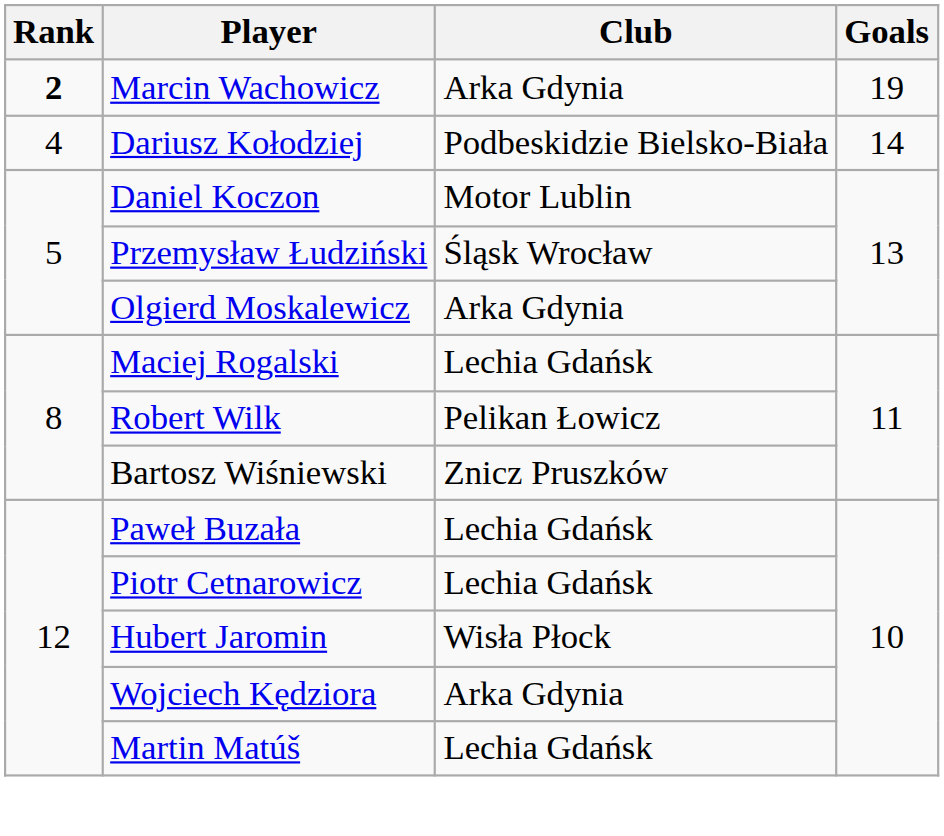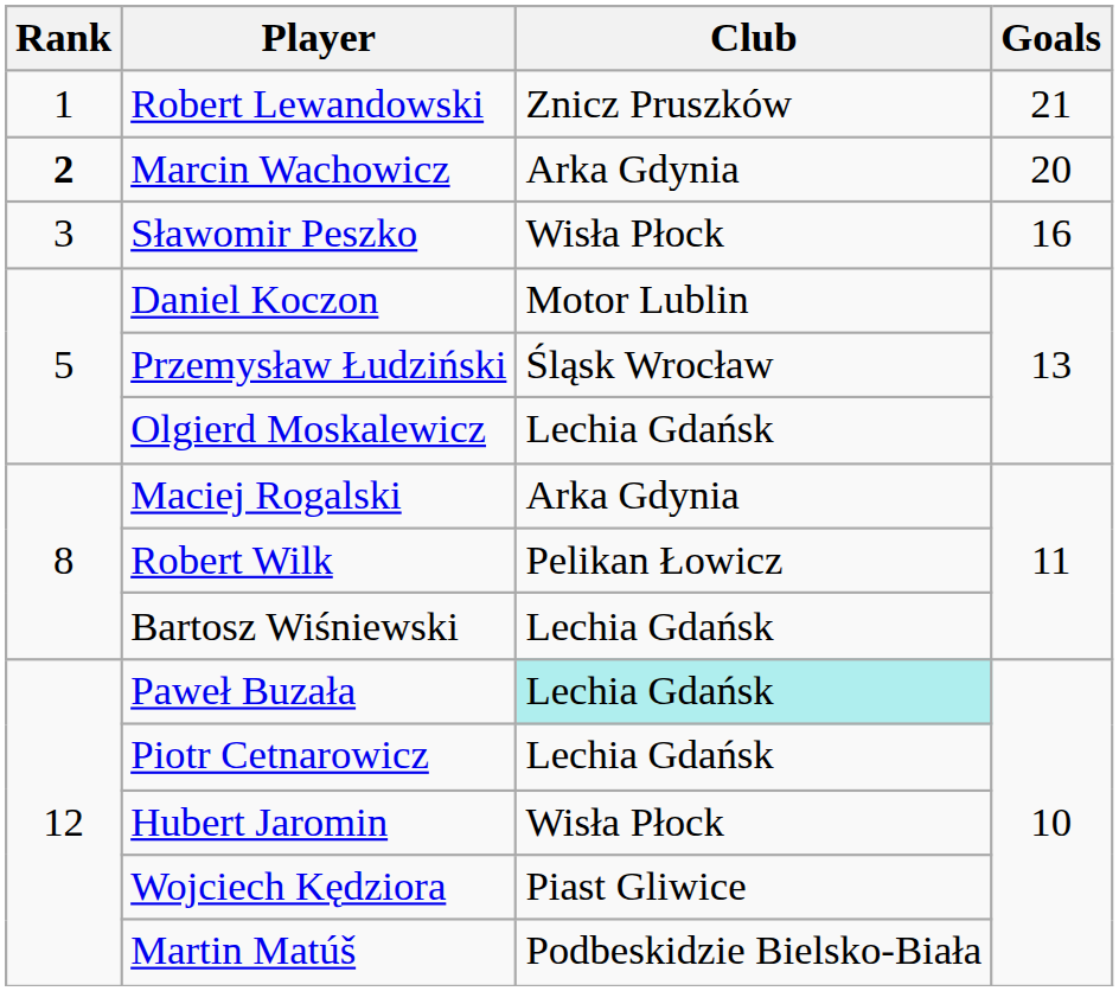 <table class="wikitable" style="text-align:center">
 <tr>
 <th>Rank</th>
 <th>Player</th>
 <th>Club</th>
 <th>Goals</th>
 </tr>
 <tr>
+<td>1</td>
+<td align="left"> <a href='#'>Robert Lewandowski</a></td>
+<td align="left">Znicz Pruszków</td>
+<td>21</td>
+</tr>
+<tr>
 <td><strong>2</strong></td>
 <td align="left"> <a href='#'>Marcin Wachowicz</a></td>
 <td align="left">Arka Gdynia</td>
-<td>19</td>
+<td>20</td>
 </tr>
 <tr>
-<td>4</td>
-<td align="left"> <a href='#'>Dariusz Kołodziej</a></td>
-<td align="left">Podbeskidzie Bielsko-Biała</td>
-<td>14</td>
+<td>3</td>
+<td align="left"> <a href='#'>Sławomir Peszko</a></td>
+<td align="left">Wisła Płock</td>
+<td>16</td>
 </tr>
 <tr>
 <td rowspan=3>5</td>
 <td align="left"> <a href='#'>Daniel Koczon</a></td>
 <td align="left">Motor Lublin</td>
 <td rowspan=3>13</td>
 </tr>
 <tr>
 <td align="left"> <a href='#'>Przemysław Łudziński</a></td>
 <td align="left">Śląsk Wrocław</td>
 </tr>
 <tr>
 <td align="left"> <a href='#'>Olgierd Moskalewicz</a></td>
-<td align="left">Arka Gdynia</td>
+<td align="left">Lechia Gdańsk</td>
 </tr>
 <tr>
 <td rowspan=3>8</td>
 <td align="left"> <a href='#'>Maciej Rogalski</a></td>
-<td align="left">Lechia Gdańsk</td>
+<td align="left">Arka Gdynia</td>
 <td rowspan=3>11</td>
 </tr>
 <tr>
 <td align="left"> <a href='#'>Robert Wilk</a></td>
 <td align="left">Pelikan Łowicz</td>
 </tr>
 <tr>
 <td align="left"> Bartosz Wiśniewski</td>
-<td align="left">Znicz Pruszków</td>
+<td align="left">Lechia Gdańsk</td>
 </tr>
 <tr>
 <td rowspan=5>12</td>
 <td align="left"> <a href='#'>Paweł Buzała</a></td>
-<td align="left">Lechia Gdańsk</td>
+<td align="left" style="background: paleturquoise;">Lechia Gdańsk</td>
 <td rowspan=5>10</td>
 </tr>
 <tr>
 <td align="left"> <a href='#'>Piotr Cetnarowicz</a></td>
 <td align="left">Lechia Gdańsk</td>
 </tr>
 <tr>
 <td align="left"> <a href='#'>Hubert Jaromin</a></td>
 <td align="left">Wisła Płock</td>
 </tr>
 <tr>
 <td align="left"> <a href='#'>Wojciech Kędziora</a></td>
-<td align="left">Arka Gdynia</td>
+<td align="left">Piast Gliwice</td>
 </tr>
 <tr>
 <td align="left"> <a href='#'>Martin Matúš</a></td>
-<td align="left">Lechia Gdańsk</td>
+<td align="left">Podbeskidzie Bielsko-Biała</td>
 </tr>
 </table>
